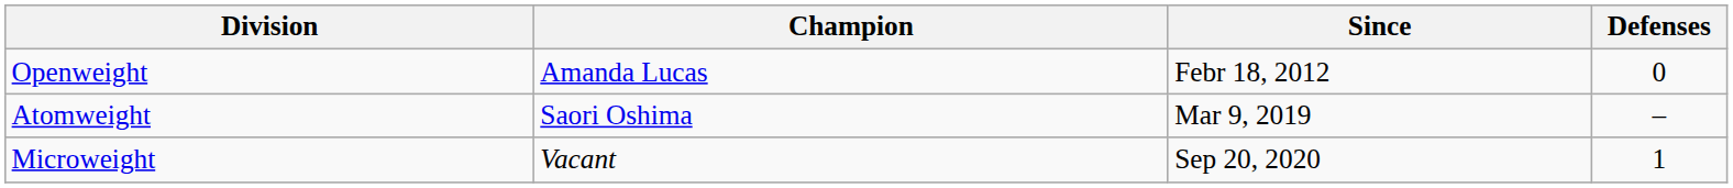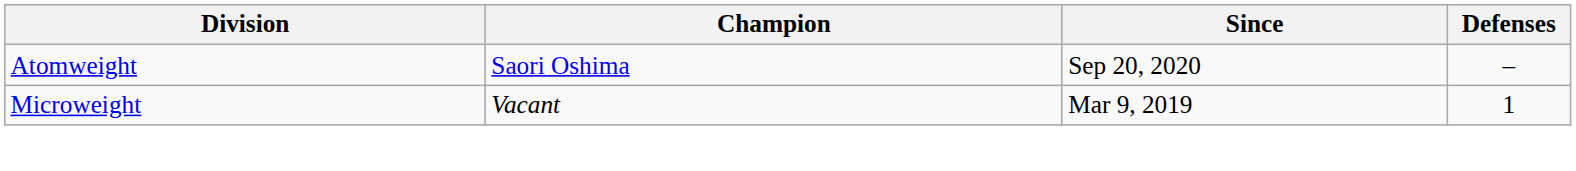 <table class="wikitable" width="50%">
 <tr>
 <th width="25%">Division</th>
 <th width="30%">Champion</th>
 <th width="20%">Since</th>
 <th width="5%">Defenses</th>
 </tr>
 <tr>
-<td><a href='#'>Openweight</a></td>
-<td> <a href='#'>Amanda Lucas</a></td>
-<td>Febr 18, 2012</td>
-<td align=center>0</td>
-</tr>
-<tr>
 <td><a href='#'>Atomweight</a></td>
 <td> <a href='#'>Saori Oshima</a></td>
-<td>Mar 9, 2019</td>
+<td>Sep 20, 2020</td>
 <td align=center>–</td>
 </tr>
 <tr>
 <td><a href='#'>Microweight</a></td>
 <td><em>Vacant</em></td>
-<td>Sep 20, 2020</td>
+<td>Mar 9, 2019</td>
 <td align=center>1</td>
 </tr>
 </table>
